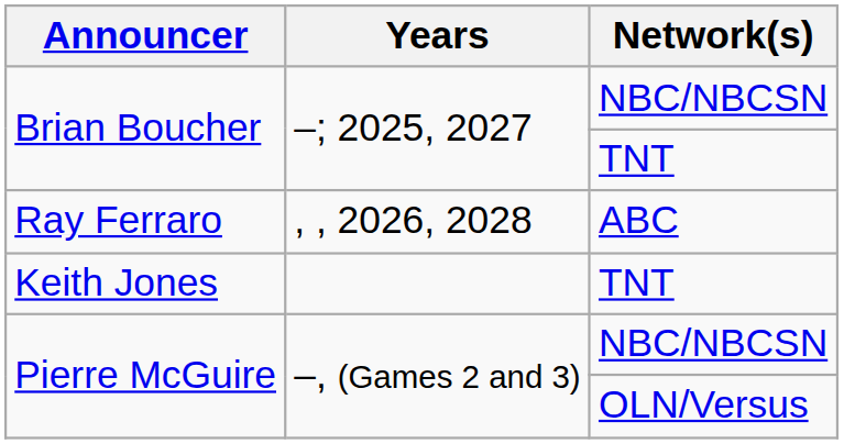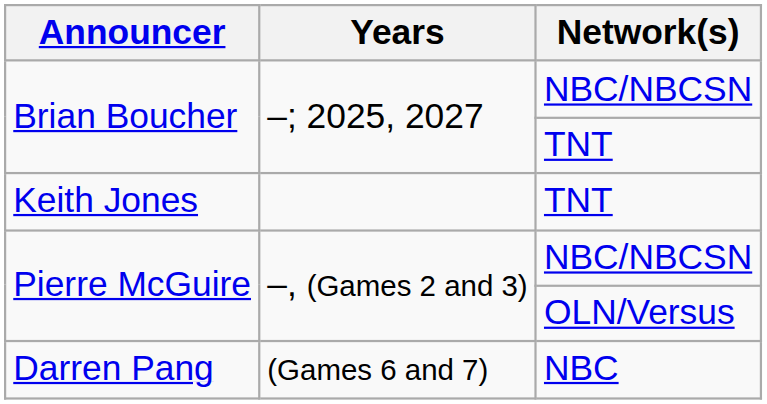 <table class="wikitable">
 <tr>
 <th><a href='#'>Announcer</a></th>
 <th>Years</th>
 <th>Network(s)</th>
 </tr>
 <tr>
 <td rowspan=2><a href='#'>Brian Boucher</a></td>
 <td rowspan=2>–; 2025, 2027</td>
 <td><a href='#'>NBC/NBCSN</a></td>
 </tr>
 <tr>
 <td><a href='#'>TNT</a></td>
 </tr>
 <tr>
-<td><a href='#'>Ray Ferraro</a></td>
-<td>, , 2026, 2028</td>
-<td><a href='#'>ABC</a></td>
-</tr>
-<tr>
 <td><a href='#'>Keith Jones</a></td>
 <td></td>
 <td><a href='#'>TNT</a></td>
 </tr>
 <tr>
 <td rowspan=2><a href='#'>Pierre McGuire</a></td>
 <td rowspan=2>–,  <small>(Games 2 and 3)</small></td>
 <td><a href='#'>NBC/NBCSN</a></td>
 </tr>
 <tr>
 <td><a href='#'>OLN/Versus</a></td>
 </tr>
+<tr>
+<td><a href='#'>Darren Pang</a></td>
+<td> <small>(Games 6 and 7)</small></td>
+<td><a href='#'>NBC</a></td>
+</tr>
 </table>
